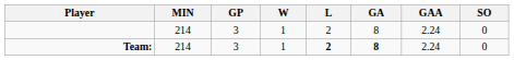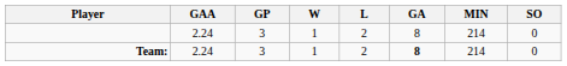 <table class="wikitable sortable" width="60%">
 <tr>
 <th bgcolor="#DDDDFF" width="10%">Player</th>
-<th width="3%" bgcolor="#DDDDFF" title="Minutes played">MIN</th>
+<th width="3%" bgcolor="#DDDDFF" title="Goals against average">GAA</th>
 <th width="3%" bgcolor="#DDDDFF" title="Games played in">GP</th>
 <th width="3%" bgcolor="#DDDDFF" title="Games played in">W</th>
 <th width="3%" bgcolor="#DDDDFF"title="Games played in">L</th>
 <th width="3%" bgcolor="#DDDDFF" title="Goals against">GA</th>
-<th width="3%" bgcolor="#DDDDFF" title="Goals against average">GAA</th>
+<th width="3%" bgcolor="#DDDDFF" title="Minutes played">MIN</th>
 <th width="3%" bgcolor="#DDDDFF" title="Shut-outs">SO</th>
 </tr>
 <tr align="center">
 <td align="right"></td>
-<td>214</td>
+<td>2.24</td>
 <td>3</td>
 <td>1</td>
 <td>2</td>
 <td>8</td>
-<td>2.24</td>
+<td>214</td>
 <td>0</td>
 </tr>
 <tr align="center">
 <td align="right"><strong>Team:</strong></td>
-<td>214</td>
+<td>2.24</td>
 <td>3</td>
 <td>1</td>
-<td><strong>2</strong></td>
+<td>2</td>
 <td><strong>8</strong></td>
-<td>2.24</td>
+<td>214</td>
 <td>0</td>
 </tr>
 </table>
